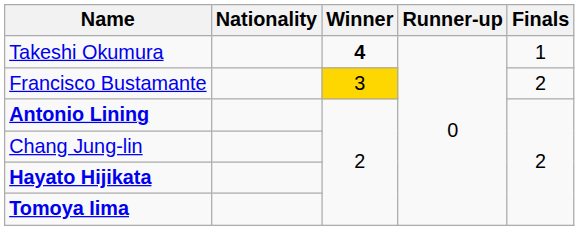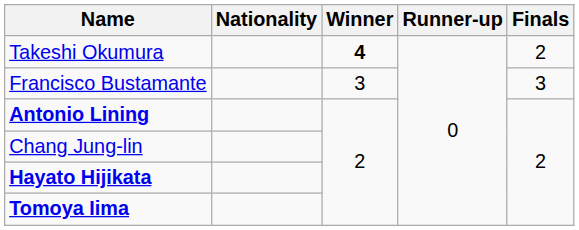 <table class="wikitable sortable" style="font-size:100%; text-align: center;">
 <tr>
 <th>Name</th>
 <th>Nationality</th>
 <th>Winner</th>
 <th>Runner-up</th>
 <th>Finals</th>
 </tr>
 <tr>
 <td align="left"><a href='#'>Takeshi Okumura</a></td>
 <td align="left"></td>
 <td><strong>4</strong></td>
 <td rowspan="6">0</td>
-<td>1</td>
+<td>2</td>
 </tr>
 <tr>
 <td align="left"><a href='#'>Francisco Bustamante</a></td>
 <td align="left"></td>
-<td style="background: gold;">3</td>
-<td>2</td>
+<td>3</td>
+<td>3</td>
 </tr>
 <tr>
 <td align="left"><strong><a href='#'>Antonio Lining</a></strong></td>
 <td align="left"></td>
 <td rowspan="4">2</td>
 <td rowspan="4">2</td>
 </tr>
 <tr>
 <td align="left"><a href='#'>Chang Jung-lin</a></td>
 <td align="left"></td>
 </tr>
 <tr>
 <td align="left"><strong><a href='#'>Hayato Hijikata</a></strong></td>
 <td align="left"></td>
 </tr>
 <tr>
 <td align="left"><strong><a href='#'>Tomoya Iima</a></strong></td>
 <td align="left"></td>
 </tr>
 </table>
